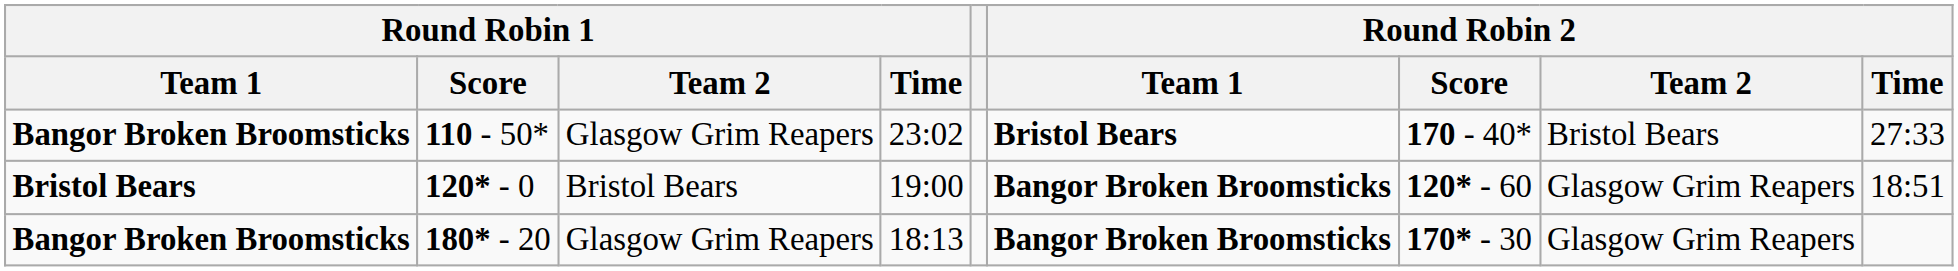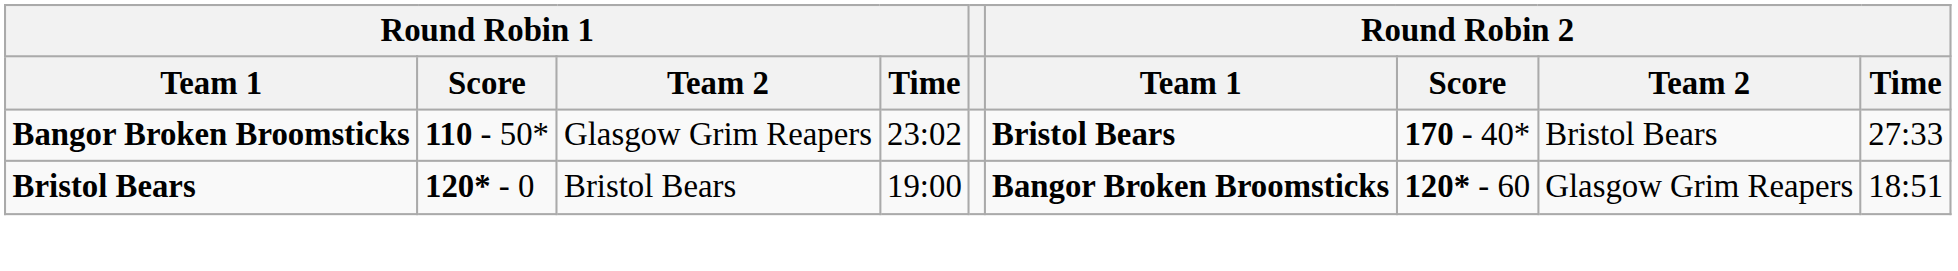 <table class="wikitable">
 <tr>
 <th colspan="4">Round Robin 1</th>
 <th></th>
 <th colspan="4">Round Robin 2</th>
 </tr>
 <tr>
 <th>Team 1</th>
 <th>Score</th>
 <th>Team 2</th>
 <th>Time</th>
 <th></th>
 <th>Team 1</th>
 <th>Score</th>
 <th>Team 2</th>
 <th>Time</th>
 </tr>
 <tr>
 <td><strong>Bangor Broken Broomsticks</strong></td>
 <td><strong>110</strong> - 50*</td>
 <td>Glasgow Grim Reapers</td>
 <td>23:02</td>
 <td></td>
 <td><strong>Bristol Bears</strong></td>
 <td><strong>170</strong> - 40*</td>
 <td>Bristol Bears</td>
 <td>27:33</td>
 </tr>
 <tr>
 <td><strong>Bristol Bears</strong></td>
 <td><strong>120*</strong> - 0</td>
 <td>Bristol Bears</td>
 <td>19:00</td>
 <td></td>
 <td><strong>Bangor Broken Broomsticks</strong></td>
 <td><strong>120*</strong> - 60</td>
 <td>Glasgow Grim Reapers</td>
 <td>18:51</td>
 </tr>
-<tr>
-<td><strong>Bangor Broken Broomsticks</strong></td>
-<td><strong>180*</strong> - 20</td>
-<td>Glasgow Grim Reapers</td>
-<td>18:13</td>
-<td></td>
-<td><strong>Bangor Broken Broomsticks</strong></td>
-<td><strong>170*</strong> - 30</td>
-<td>Glasgow Grim Reapers</td>
-<td></td>
-</tr>
 </table>
